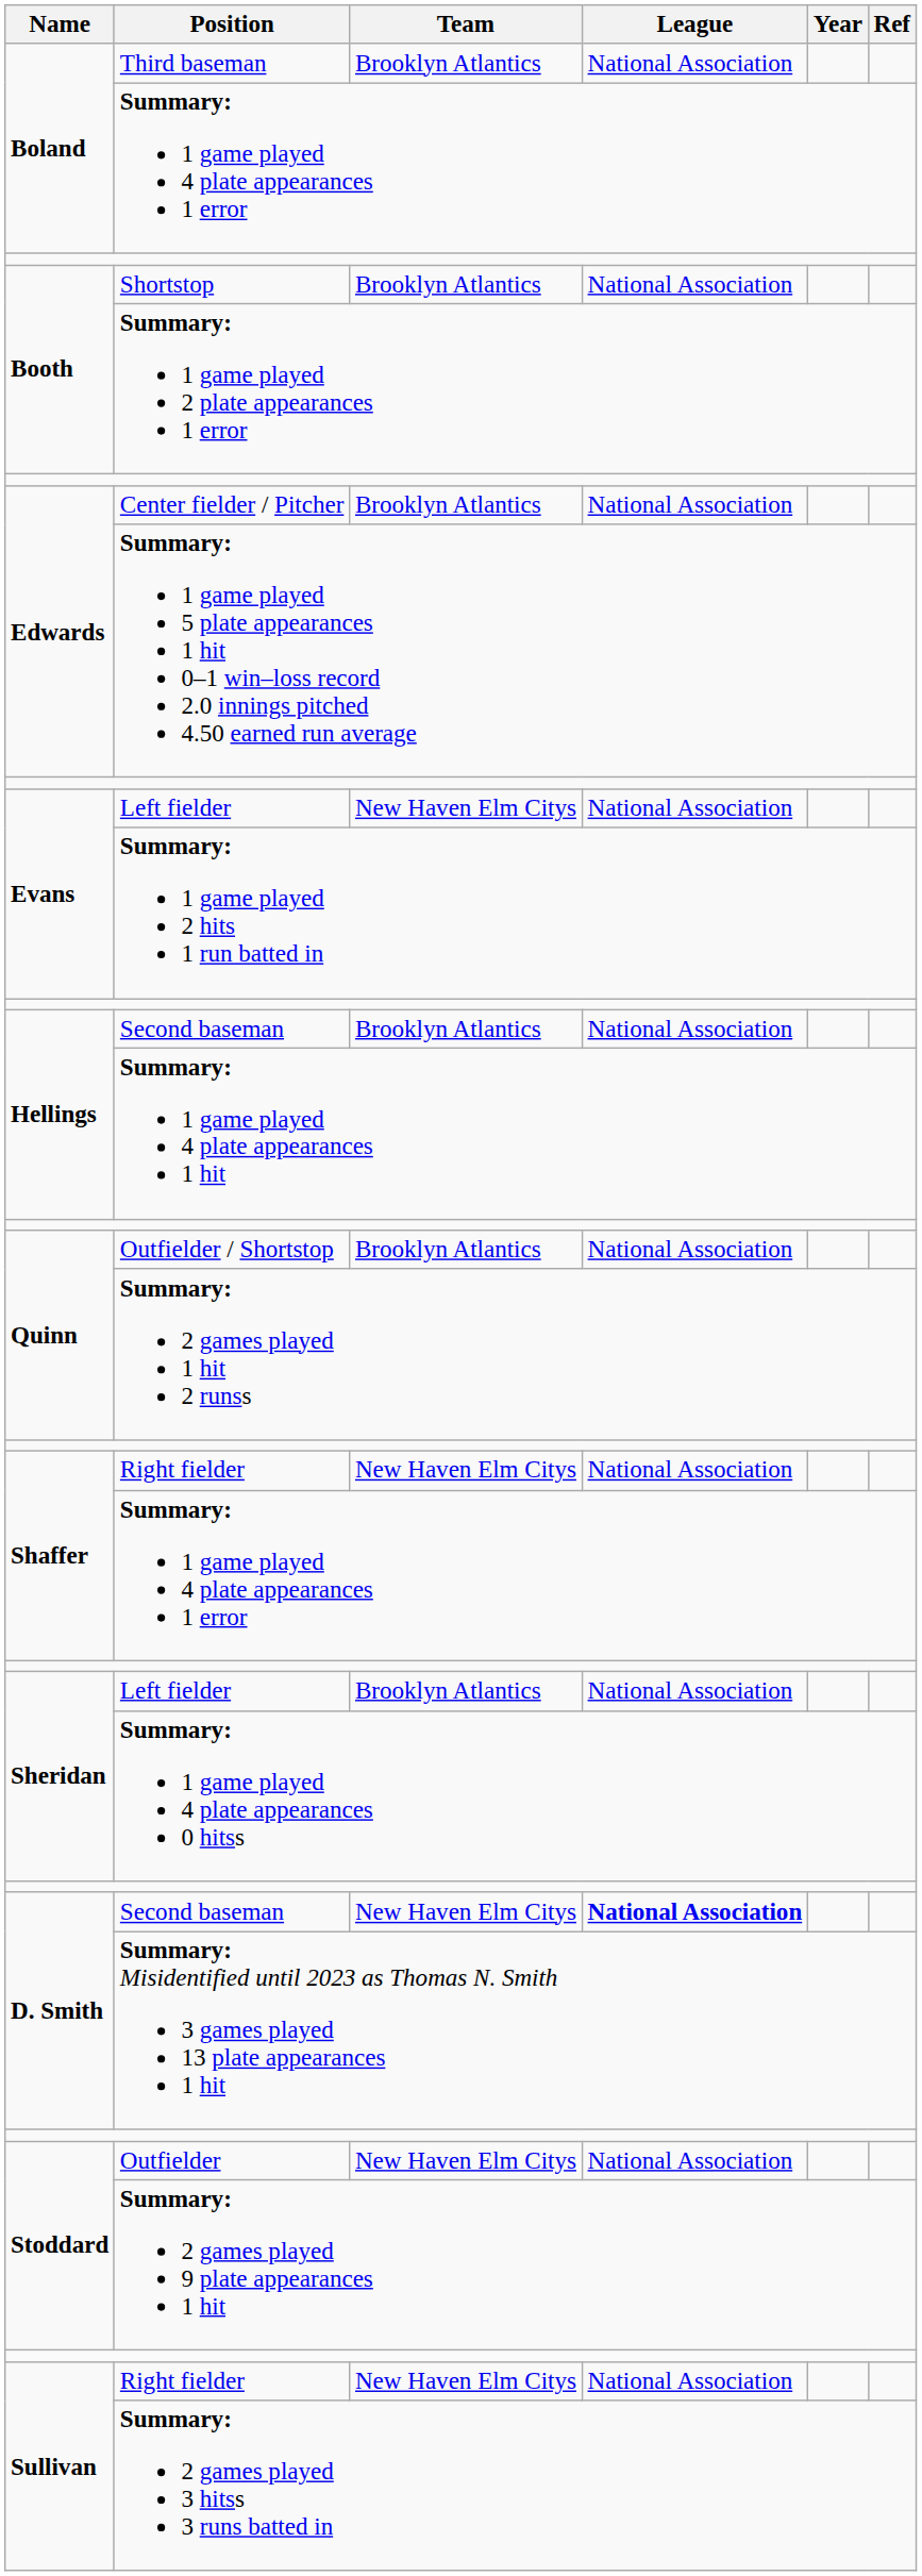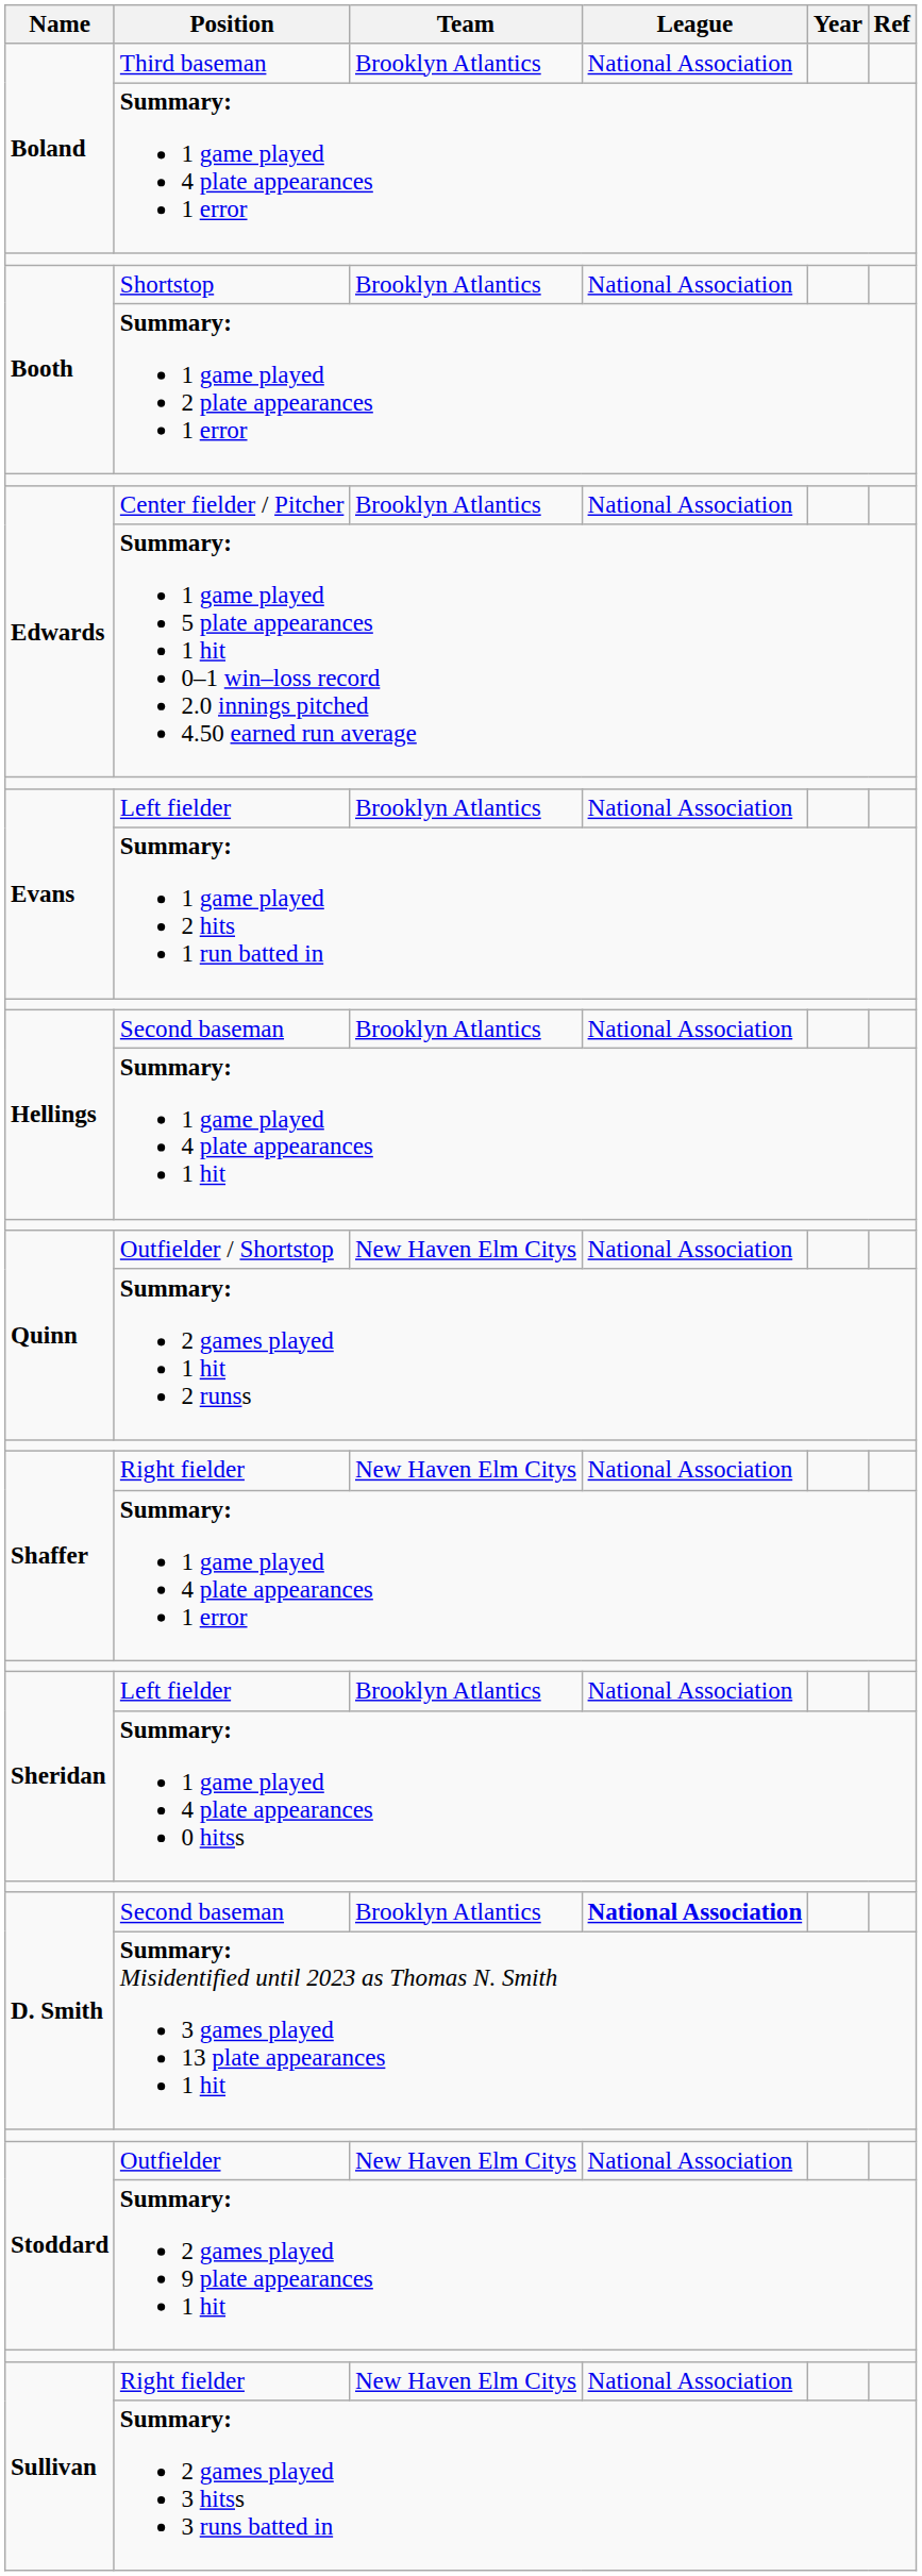 <table class="wikitable">
 <tr>
 <th>Name</th>
 <th>Position</th>
 <th>Team</th>
 <th>League</th>
 <th>Year</th>
 <th>Ref</th>
 </tr>
 <tr>
 <td rowspan="2"><strong>Boland</strong></td>
 <td><a href='#'>Third baseman</a></td>
 <td><a href='#'>Brooklyn Atlantics</a></td>
 <td><a href='#'>National Association</a></td>
 <td></td>
 <td></td>
 </tr>
 <tr>
 <td colspan="5"><strong>Summary:</strong><br><ul><li>1 <a href='#'>game played</a></li><li>4 <a href='#'>plate appearances</a></li><li>1 <a href='#'>error</a></li></ul></td>
 </tr>
 <tr>
 <td colspan="6"></td>
 </tr>
 <tr>
 <td rowspan="2"><strong>Booth</strong></td>
 <td><a href='#'>Shortstop</a></td>
 <td><a href='#'>Brooklyn Atlantics</a></td>
 <td><a href='#'>National Association</a></td>
 <td></td>
 <td></td>
 </tr>
 <tr>
 <td colspan="5"><strong>Summary:</strong><br><ul><li>1 <a href='#'>game played</a></li><li>2 <a href='#'>plate appearances</a></li><li>1 <a href='#'>error</a></li></ul></td>
 </tr>
 <tr>
 <td colspan="6"></td>
 </tr>
 <tr>
 <td rowspan="2"><strong>Edwards</strong></td>
 <td><a href='#'>Center fielder</a> / <a href='#'>Pitcher</a></td>
 <td><a href='#'>Brooklyn Atlantics</a></td>
 <td><a href='#'>National Association</a></td>
 <td></td>
 <td></td>
 </tr>
 <tr>
 <td colspan="5"><strong>Summary:</strong><br><ul><li>1 <a href='#'>game played</a></li><li>5 <a href='#'>plate appearances</a></li><li>1 <a href='#'>hit</a></li><li>0–1 <a href='#'>win–loss record</a></li><li>2.0 <a href='#'>innings pitched</a></li><li>4.50 <a href='#'>earned run average</a></li></ul></td>
 </tr>
 <tr>
 <td colspan="6"></td>
 </tr>
 <tr>
 <td rowspan="2"><strong>Evans</strong></td>
 <td><a href='#'>Left fielder</a></td>
-<td><a href='#'>New Haven Elm Citys</a></td>
+<td><a href='#'>Brooklyn Atlantics</a></td>
 <td><a href='#'>National Association</a></td>
 <td></td>
 <td></td>
 </tr>
 <tr>
 <td colspan="5"><strong>Summary:</strong><br><ul><li>1 <a href='#'>game played</a></li><li>2 <a href='#'>hits</a></li><li>1 <a href='#'>run batted in</a></li></ul></td>
 </tr>
 <tr>
 <td colspan="6"></td>
 </tr>
 <tr>
 <td rowspan="2"><strong>Hellings</strong></td>
 <td><a href='#'>Second baseman</a></td>
 <td><a href='#'>Brooklyn Atlantics</a></td>
 <td><a href='#'>National Association</a></td>
 <td></td>
 <td></td>
 </tr>
 <tr>
 <td colspan="5"><strong>Summary:</strong><br><ul><li>1 <a href='#'>game played</a></li><li>4 <a href='#'>plate appearances</a></li><li>1 <a href='#'>hit</a></li></ul></td>
 </tr>
 <tr>
 <td colspan="6"></td>
 </tr>
 <tr>
 <td rowspan="2"><strong>Quinn</strong></td>
 <td><a href='#'>Outfielder</a> / <a href='#'>Shortstop</a></td>
-<td><a href='#'>Brooklyn Atlantics</a></td>
+<td><a href='#'>New Haven Elm Citys</a></td>
 <td><a href='#'>National Association</a></td>
 <td></td>
 <td></td>
 </tr>
 <tr>
 <td colspan="5"><strong>Summary:</strong><br><ul><li>2 <a href='#'>games played</a></li><li>1 <a href='#'>hit</a></li><li>2 <a href='#'>runs</a>s</li></ul></td>
 </tr>
 <tr>
 <td colspan="6"></td>
 </tr>
 <tr>
 <td rowspan="2"><strong>Shaffer</strong></td>
 <td><a href='#'>Right fielder</a></td>
 <td><a href='#'>New Haven Elm Citys</a></td>
 <td><a href='#'>National Association</a></td>
 <td></td>
 <td></td>
 </tr>
 <tr>
 <td colspan="5"><strong>Summary:</strong><br><ul><li>1 <a href='#'>game played</a></li><li>4 <a href='#'>plate appearances</a></li><li>1 <a href='#'>error</a></li></ul></td>
 </tr>
 <tr>
 <td colspan="6"></td>
 </tr>
 <tr>
 <td rowspan="2"><strong>Sheridan</strong></td>
 <td><a href='#'>Left fielder</a></td>
 <td><a href='#'>Brooklyn Atlantics</a></td>
 <td><a href='#'>National Association</a></td>
 <td></td>
 <td></td>
 </tr>
 <tr>
 <td colspan="5"><strong>Summary:</strong><br><ul><li>1 <a href='#'>game played</a></li><li>4 <a href='#'>plate appearances</a></li><li>0 <a href='#'>hits</a>s</li></ul></td>
 </tr>
 <tr>
 <td colspan="6"></td>
 </tr>
 <tr>
 <td rowspan="2"><strong>D. Smith</strong></td>
 <td><a href='#'>Second baseman</a></td>
-<td><a href='#'>New Haven Elm Citys</a></td>
+<td><a href='#'>Brooklyn Atlantics</a></td>
 <td><strong><a href='#'>National Association</a></strong></td>
 <td></td>
 <td></td>
 </tr>
 <tr>
 <td colspan="5"><strong>Summary:</strong><br><em>Misidentified until 2023 as Thomas N. Smith</em><ul><li>3 <a href='#'>games played</a></li><li>13 <a href='#'>plate appearances</a></li><li>1 <a href='#'>hit</a></li></ul></td>
 </tr>
 <tr>
 <td colspan="6"></td>
 </tr>
 <tr>
 <td rowspan="2"><strong>Stoddard</strong></td>
 <td><a href='#'>Outfielder</a></td>
 <td><a href='#'>New Haven Elm Citys</a></td>
 <td><a href='#'>National Association</a></td>
 <td></td>
 <td></td>
 </tr>
 <tr>
 <td colspan="5"><strong>Summary:</strong><br><ul><li>2 <a href='#'>games played</a></li><li>9 <a href='#'>plate appearances</a></li><li>1 <a href='#'>hit</a></li></ul></td>
 </tr>
 <tr>
 <td colspan="6"></td>
 </tr>
 <tr>
 <td rowspan="2"><strong>Sullivan</strong></td>
 <td><a href='#'>Right fielder</a></td>
 <td><a href='#'>New Haven Elm Citys</a></td>
 <td><a href='#'>National Association</a></td>
 <td></td>
 <td></td>
 </tr>
 <tr>
 <td colspan="5"><strong>Summary:</strong><br><ul><li>2 <a href='#'>games played</a></li><li>3 <a href='#'>hits</a>s</li><li>3 <a href='#'>runs batted in</a></li></ul></td>
 </tr>
 </table>
